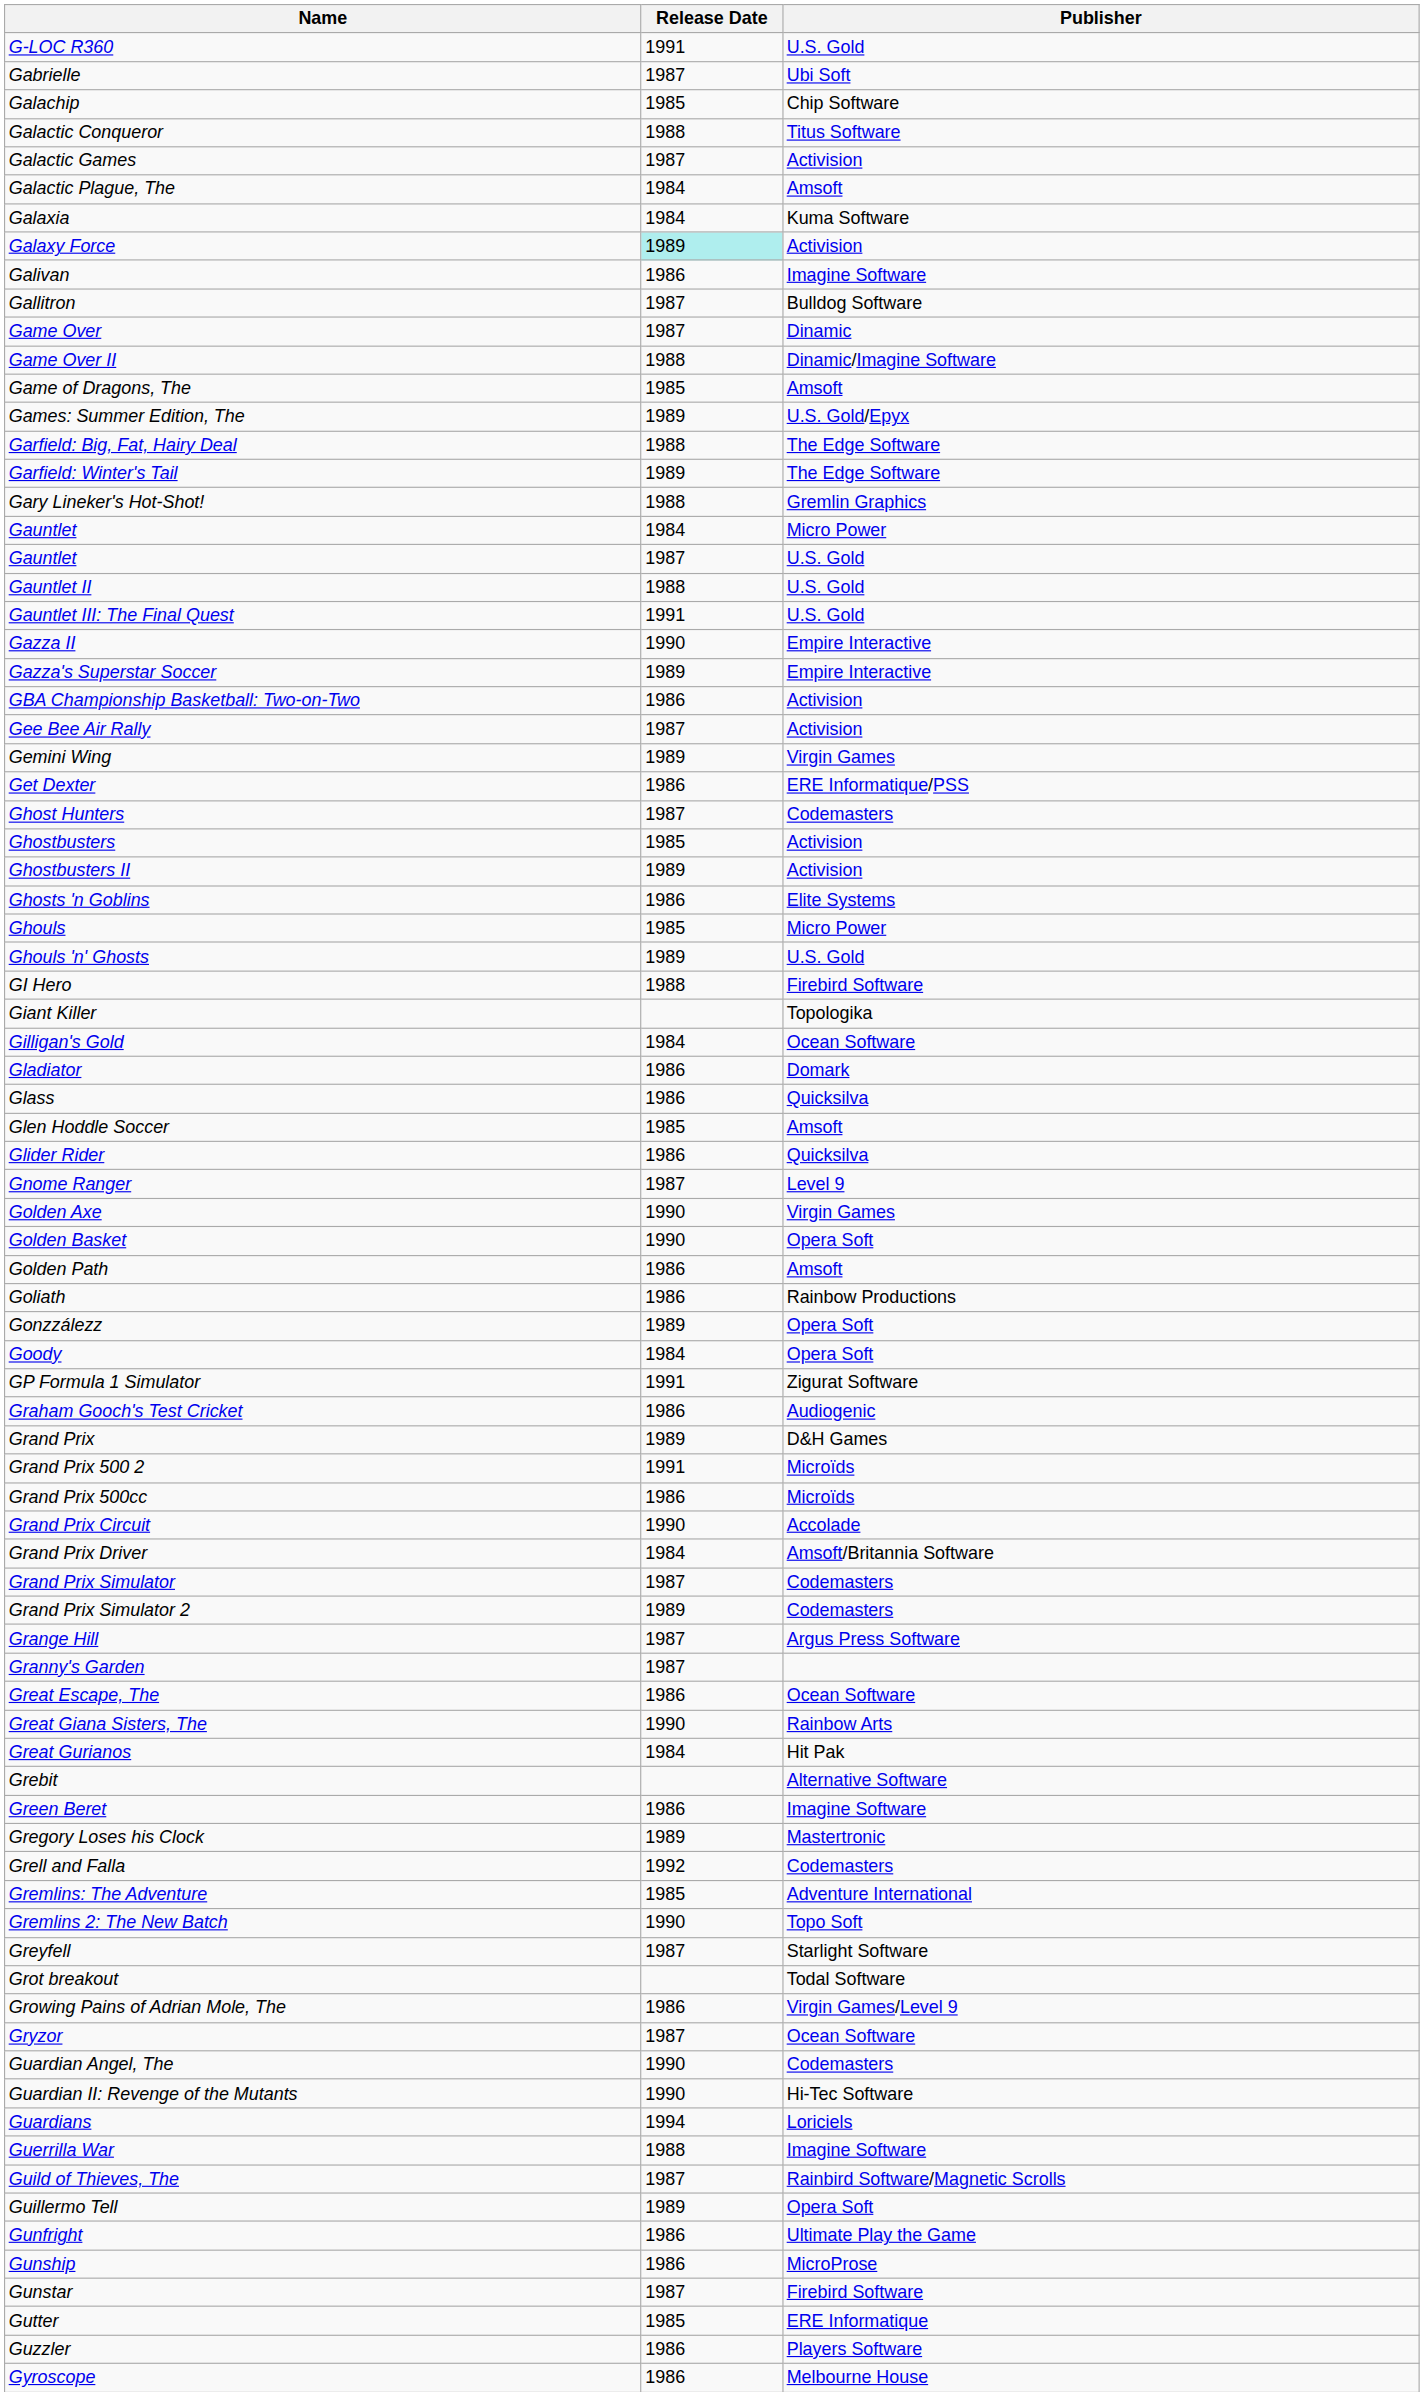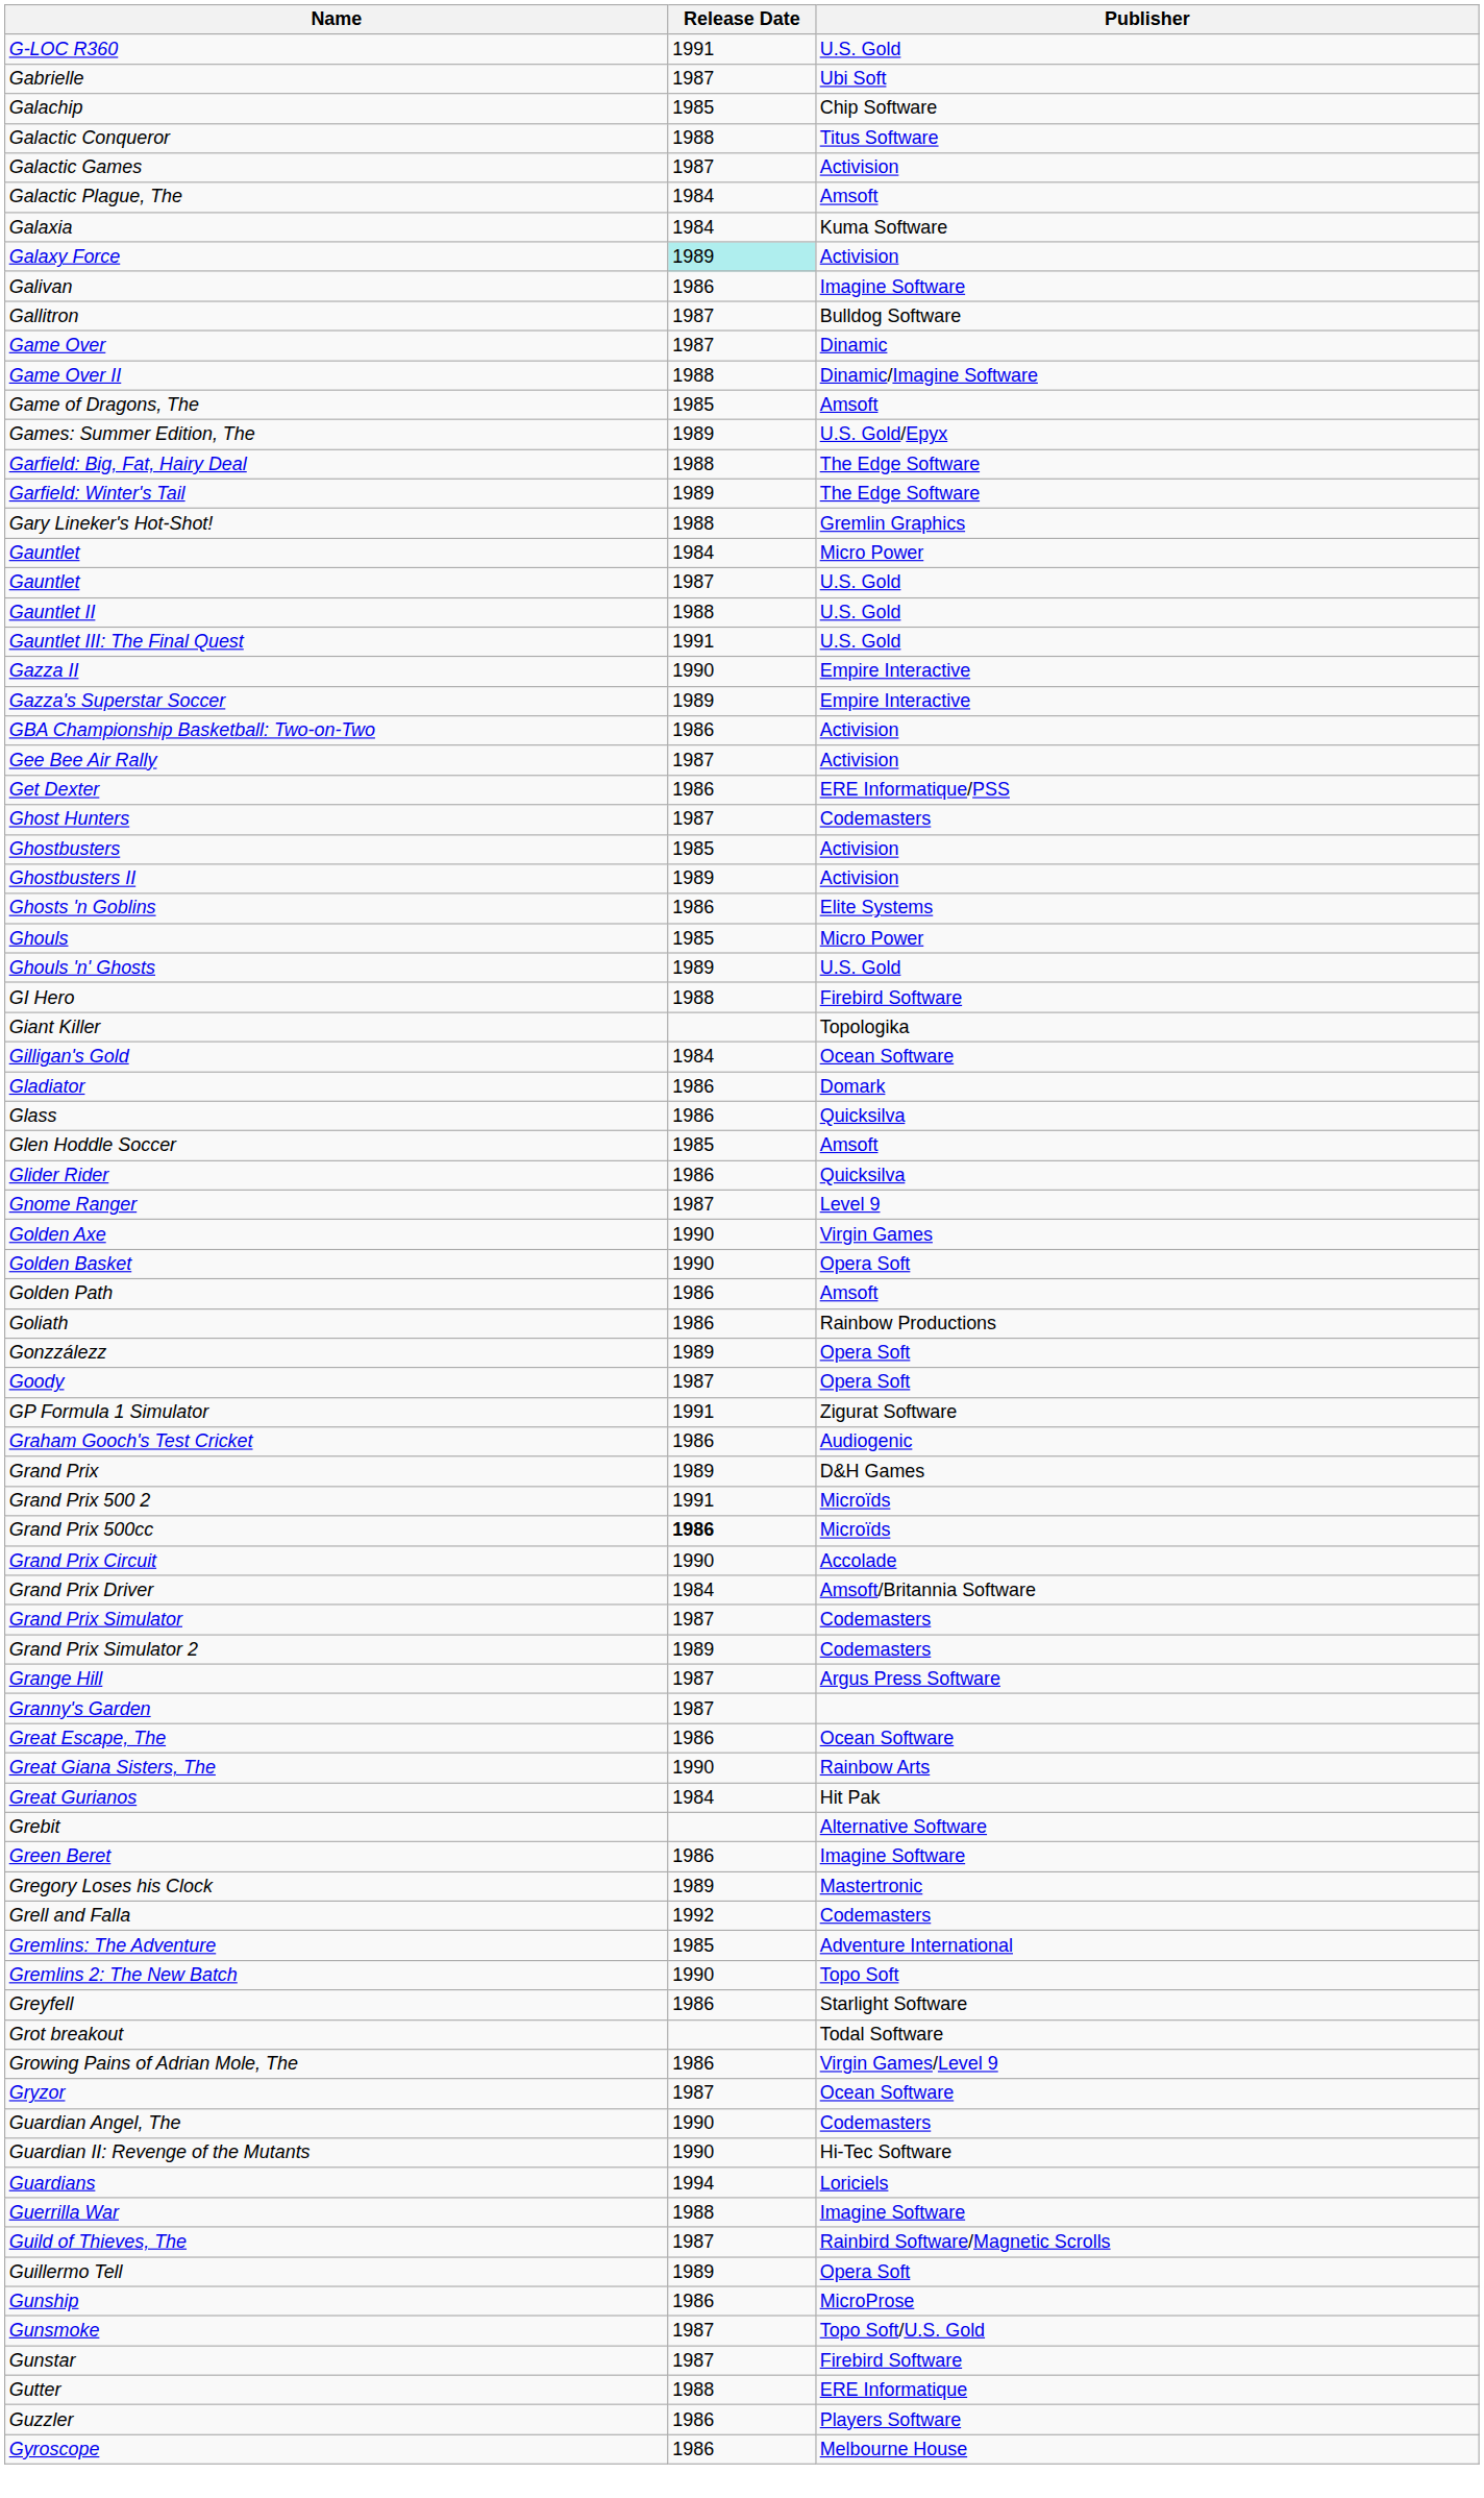 <table class="wikitable sortable" style="width:100%;">
 <tr>
 <th style="width:45%;">Name</th>
 <th style="width:10%;">Release Date</th>
 <th style="width:45%;">Publisher</th>
 </tr>
 <tr>
 <td><em><a href='#'>G-LOC R360</a></em></td>
 <td>1991</td>
 <td><a href='#'>U.S. Gold</a></td>
 </tr>
 <tr>
 <td><em>Gabrielle</em></td>
 <td>1987</td>
 <td><a href='#'>Ubi Soft</a></td>
 </tr>
 <tr>
 <td><em>Galachip</em></td>
 <td>1985</td>
 <td>Chip Software</td>
 </tr>
 <tr>
 <td><em>Galactic Conqueror</em></td>
 <td>1988</td>
 <td><a href='#'>Titus Software</a></td>
 </tr>
 <tr>
 <td><em>Galactic Games</em></td>
 <td>1987</td>
 <td><a href='#'>Activision</a></td>
 </tr>
 <tr>
 <td><em>Galactic Plague, The</em></td>
 <td>1984</td>
 <td><a href='#'>Amsoft</a></td>
 </tr>
 <tr>
 <td><em>Galaxia</em></td>
 <td>1984</td>
 <td>Kuma Software</td>
 </tr>
 <tr>
 <td><em><a href='#'>Galaxy Force</a></em></td>
 <td style="background: paleturquoise;">1989</td>
 <td><a href='#'>Activision</a></td>
 </tr>
 <tr>
 <td><em>Galivan</em></td>
 <td>1986</td>
 <td><a href='#'>Imagine Software</a></td>
 </tr>
 <tr>
 <td><em>Gallitron</em></td>
 <td>1987</td>
 <td>Bulldog Software</td>
 </tr>
 <tr>
 <td><em><a href='#'>Game Over</a></em></td>
 <td>1987</td>
 <td><a href='#'>Dinamic</a></td>
 </tr>
 <tr>
 <td><em><a href='#'>Game Over II</a></em></td>
 <td>1988</td>
 <td><a href='#'>Dinamic</a>/<a href='#'>Imagine Software</a></td>
 </tr>
 <tr>
 <td><em>Game of Dragons, The</em></td>
 <td>1985</td>
 <td><a href='#'>Amsoft</a></td>
 </tr>
 <tr>
 <td><em>Games: Summer Edition, The</em></td>
 <td>1989</td>
 <td><a href='#'>U.S. Gold</a>/<a href='#'>Epyx</a></td>
 </tr>
 <tr>
 <td><em><a href='#'>Garfield: Big, Fat, Hairy Deal</a></em></td>
 <td>1988</td>
 <td><a href='#'>The Edge Software</a></td>
 </tr>
 <tr>
 <td><em><a href='#'>Garfield: Winter's Tail</a></em></td>
 <td>1989</td>
 <td><a href='#'>The Edge Software</a></td>
 </tr>
 <tr>
 <td><em>Gary Lineker's Hot-Shot!</em></td>
 <td>1988</td>
 <td><a href='#'>Gremlin Graphics</a></td>
 </tr>
 <tr>
 <td><em><a href='#'>Gauntlet</a></em></td>
 <td>1984</td>
 <td><a href='#'>Micro Power</a></td>
 </tr>
 <tr>
 <td><em><a href='#'>Gauntlet</a></em></td>
 <td>1987</td>
 <td><a href='#'>U.S. Gold</a></td>
 </tr>
 <tr>
 <td><em><a href='#'>Gauntlet II</a></em></td>
 <td>1988</td>
 <td><a href='#'>U.S. Gold</a></td>
 </tr>
 <tr>
 <td><em><a href='#'>Gauntlet III: The Final Quest</a></em></td>
 <td>1991</td>
 <td><a href='#'>U.S. Gold</a></td>
 </tr>
 <tr>
 <td><em><a href='#'>Gazza II</a></em></td>
 <td>1990</td>
 <td><a href='#'>Empire Interactive</a></td>
 </tr>
 <tr>
 <td><em><a href='#'>Gazza's Superstar Soccer</a></em></td>
 <td>1989</td>
 <td><a href='#'>Empire Interactive</a></td>
 </tr>
 <tr>
 <td><em><a href='#'>GBA Championship Basketball: Two-on-Two</a></em></td>
 <td>1986</td>
 <td><a href='#'>Activision</a></td>
 </tr>
 <tr>
 <td><em><a href='#'>Gee Bee Air Rally</a></em></td>
 <td>1987</td>
 <td><a href='#'>Activision</a></td>
 </tr>
 <tr>
-<td><em>Gemini Wing</em></td>
-<td>1989</td>
-<td><a href='#'>Virgin Games</a></td>
-</tr>
-<tr>
 <td><em><a href='#'>Get Dexter</a></em></td>
 <td>1986</td>
 <td><a href='#'>ERE Informatique</a>/<a href='#'>PSS</a></td>
 </tr>
 <tr>
 <td><em><a href='#'>Ghost Hunters</a></em></td>
 <td>1987</td>
 <td><a href='#'>Codemasters</a></td>
 </tr>
 <tr>
 <td><em><a href='#'>Ghostbusters</a></em></td>
 <td>1985</td>
 <td><a href='#'>Activision</a></td>
 </tr>
 <tr>
 <td><em><a href='#'>Ghostbusters II</a></em></td>
 <td>1989</td>
 <td><a href='#'>Activision</a></td>
 </tr>
 <tr>
 <td><em><a href='#'>Ghosts 'n Goblins</a></em></td>
 <td>1986</td>
 <td><a href='#'>Elite Systems</a></td>
 </tr>
 <tr>
 <td><em><a href='#'>Ghouls</a></em></td>
 <td>1985</td>
 <td><a href='#'>Micro Power</a></td>
 </tr>
 <tr>
 <td><em><a href='#'>Ghouls 'n' Ghosts</a></em></td>
 <td>1989</td>
 <td><a href='#'>U.S. Gold</a></td>
 </tr>
 <tr>
 <td><em>GI Hero</em></td>
 <td>1988</td>
 <td><a href='#'>Firebird Software</a></td>
 </tr>
 <tr>
 <td><em>Giant Killer</em></td>
 <td></td>
 <td>Topologika</td>
 </tr>
 <tr>
 <td><em><a href='#'>Gilligan's Gold</a></em></td>
 <td>1984</td>
 <td><a href='#'>Ocean Software</a></td>
 </tr>
 <tr>
 <td><em><a href='#'>Gladiator</a></em></td>
 <td>1986</td>
 <td><a href='#'>Domark</a></td>
 </tr>
 <tr>
 <td><em>Glass</em></td>
 <td>1986</td>
 <td><a href='#'>Quicksilva</a></td>
 </tr>
 <tr>
 <td><em>Glen Hoddle Soccer</em></td>
 <td>1985</td>
 <td><a href='#'>Amsoft</a></td>
 </tr>
 <tr>
 <td><em><a href='#'>Glider Rider</a></em></td>
 <td>1986</td>
 <td><a href='#'>Quicksilva</a></td>
 </tr>
 <tr>
 <td><em><a href='#'>Gnome Ranger</a></em></td>
 <td>1987</td>
 <td><a href='#'>Level 9</a></td>
 </tr>
 <tr>
 <td><em><a href='#'>Golden Axe</a></em></td>
 <td>1990</td>
 <td><a href='#'>Virgin Games</a></td>
 </tr>
 <tr>
 <td><em><a href='#'>Golden Basket</a></em></td>
 <td>1990</td>
 <td><a href='#'>Opera Soft</a></td>
 </tr>
 <tr>
 <td><em>Golden Path</em></td>
 <td>1986</td>
 <td><a href='#'>Amsoft</a></td>
 </tr>
 <tr>
 <td><em>Goliath</em></td>
 <td>1986</td>
 <td>Rainbow Productions</td>
 </tr>
 <tr>
 <td><em>Gonzzálezz</em></td>
 <td>1989</td>
 <td><a href='#'>Opera Soft</a></td>
 </tr>
 <tr>
 <td><em><a href='#'>Goody</a></em></td>
-<td>1984</td>
+<td>1987</td>
 <td><a href='#'>Opera Soft</a></td>
 </tr>
 <tr>
 <td><em>GP Formula 1 Simulator</em></td>
 <td>1991</td>
 <td>Zigurat Software</td>
 </tr>
 <tr>
 <td><em><a href='#'>Graham Gooch's Test Cricket</a></em></td>
 <td>1986</td>
 <td><a href='#'>Audiogenic</a></td>
 </tr>
 <tr>
 <td><em>Grand Prix</em></td>
 <td>1989</td>
 <td>D&H Games</td>
 </tr>
 <tr>
 <td><em>Grand Prix 500 2</em></td>
 <td>1991</td>
 <td><a href='#'>Microïds</a></td>
 </tr>
 <tr>
 <td><em>Grand Prix 500cc</em></td>
-<td>1986</td>
+<td><strong>1986</strong></td>
 <td><a href='#'>Microïds</a></td>
 </tr>
 <tr>
 <td><em><a href='#'>Grand Prix Circuit</a></em></td>
 <td>1990</td>
 <td><a href='#'>Accolade</a></td>
 </tr>
 <tr>
 <td><em>Grand Prix Driver</em></td>
 <td>1984</td>
 <td><a href='#'>Amsoft</a>/Britannia Software</td>
 </tr>
 <tr>
 <td><em><a href='#'>Grand Prix Simulator</a></em></td>
 <td>1987</td>
 <td><a href='#'>Codemasters</a></td>
 </tr>
 <tr>
 <td><em>Grand Prix Simulator 2</em></td>
 <td>1989</td>
 <td><a href='#'>Codemasters</a></td>
 </tr>
 <tr>
 <td><em><a href='#'>Grange Hill</a></em></td>
 <td>1987</td>
 <td><a href='#'>Argus Press Software</a></td>
 </tr>
 <tr>
 <td><em><a href='#'>Granny's Garden</a></em></td>
 <td>1987</td>
 <td></td>
 </tr>
 <tr>
 <td><em><a href='#'>Great Escape, The</a></em></td>
 <td>1986</td>
 <td><a href='#'>Ocean Software</a></td>
 </tr>
 <tr>
 <td><em><a href='#'>Great Giana Sisters, The</a></em></td>
 <td>1990</td>
 <td><a href='#'>Rainbow Arts</a></td>
 </tr>
 <tr>
 <td><em><a href='#'>Great Gurianos</a></em></td>
 <td>1984</td>
 <td>Hit Pak</td>
 </tr>
 <tr>
 <td><em>Grebit</em></td>
 <td></td>
 <td><a href='#'>Alternative Software</a></td>
 </tr>
 <tr>
 <td><em><a href='#'>Green Beret</a></em></td>
 <td>1986</td>
 <td><a href='#'>Imagine Software</a></td>
 </tr>
 <tr>
 <td><em>Gregory Loses his Clock</em></td>
 <td>1989</td>
 <td><a href='#'>Mastertronic</a></td>
 </tr>
 <tr>
 <td><em>Grell and Falla</em></td>
 <td>1992</td>
 <td><a href='#'>Codemasters</a></td>
 </tr>
 <tr>
 <td><em><a href='#'>Gremlins: The Adventure</a></em></td>
 <td>1985</td>
 <td><a href='#'>Adventure International</a></td>
 </tr>
 <tr>
 <td><em><a href='#'>Gremlins 2: The New Batch</a></em></td>
 <td>1990</td>
 <td><a href='#'>Topo Soft</a></td>
 </tr>
 <tr>
 <td><em>Greyfell</em></td>
-<td>1987</td>
+<td>1986</td>
 <td>Starlight Software</td>
 </tr>
 <tr>
 <td><em>Grot breakout</em></td>
 <td></td>
 <td>Todal Software</td>
 </tr>
 <tr>
 <td><em>Growing Pains of Adrian Mole, The</em></td>
 <td>1986</td>
 <td><a href='#'>Virgin Games</a>/<a href='#'>Level 9</a></td>
 </tr>
 <tr>
 <td><em><a href='#'>Gryzor</a></em></td>
 <td>1987</td>
 <td><a href='#'>Ocean Software</a></td>
 </tr>
 <tr>
 <td><em>Guardian Angel, The</em></td>
 <td>1990</td>
 <td><a href='#'>Codemasters</a></td>
 </tr>
 <tr>
 <td><em>Guardian II: Revenge of the Mutants</em></td>
 <td>1990</td>
 <td>Hi-Tec Software</td>
 </tr>
 <tr>
 <td><em><a href='#'>Guardians</a></em></td>
 <td>1994</td>
 <td><a href='#'>Loriciels</a></td>
 </tr>
 <tr>
 <td><em><a href='#'>Guerrilla War</a></em></td>
 <td>1988</td>
 <td><a href='#'>Imagine Software</a></td>
 </tr>
 <tr>
 <td><em><a href='#'>Guild of Thieves, The</a></em></td>
 <td>1987</td>
 <td><a href='#'>Rainbird Software</a>/<a href='#'>Magnetic Scrolls</a></td>
 </tr>
 <tr>
 <td><em>Guillermo Tell</em></td>
 <td>1989</td>
 <td><a href='#'>Opera Soft</a></td>
 </tr>
 <tr>
-<td><em><a href='#'>Gunfright</a></em></td>
-<td>1986</td>
-<td><a href='#'>Ultimate Play the Game</a></td>
-</tr>
-<tr>
 <td><em><a href='#'>Gunship</a></em></td>
 <td>1986</td>
 <td><a href='#'>MicroProse</a></td>
+</tr>
+<tr>
+<td><em><a href='#'>Gunsmoke</a></em></td>
+<td>1987</td>
+<td><a href='#'>Topo Soft</a>/<a href='#'>U.S. Gold</a></td>
 </tr>
 <tr>
 <td><em>Gunstar</em></td>
 <td>1987</td>
 <td><a href='#'>Firebird Software</a></td>
 </tr>
 <tr>
 <td><em>Gutter</em></td>
-<td>1985</td>
+<td>1988</td>
 <td><a href='#'>ERE Informatique</a></td>
 </tr>
 <tr>
 <td><em>Guzzler</em></td>
 <td>1986</td>
 <td><a href='#'>Players Software</a></td>
 </tr>
 <tr>
 <td><em><a href='#'>Gyroscope</a></em></td>
 <td>1986</td>
 <td><a href='#'>Melbourne House</a></td>
 </tr>
 </table>
